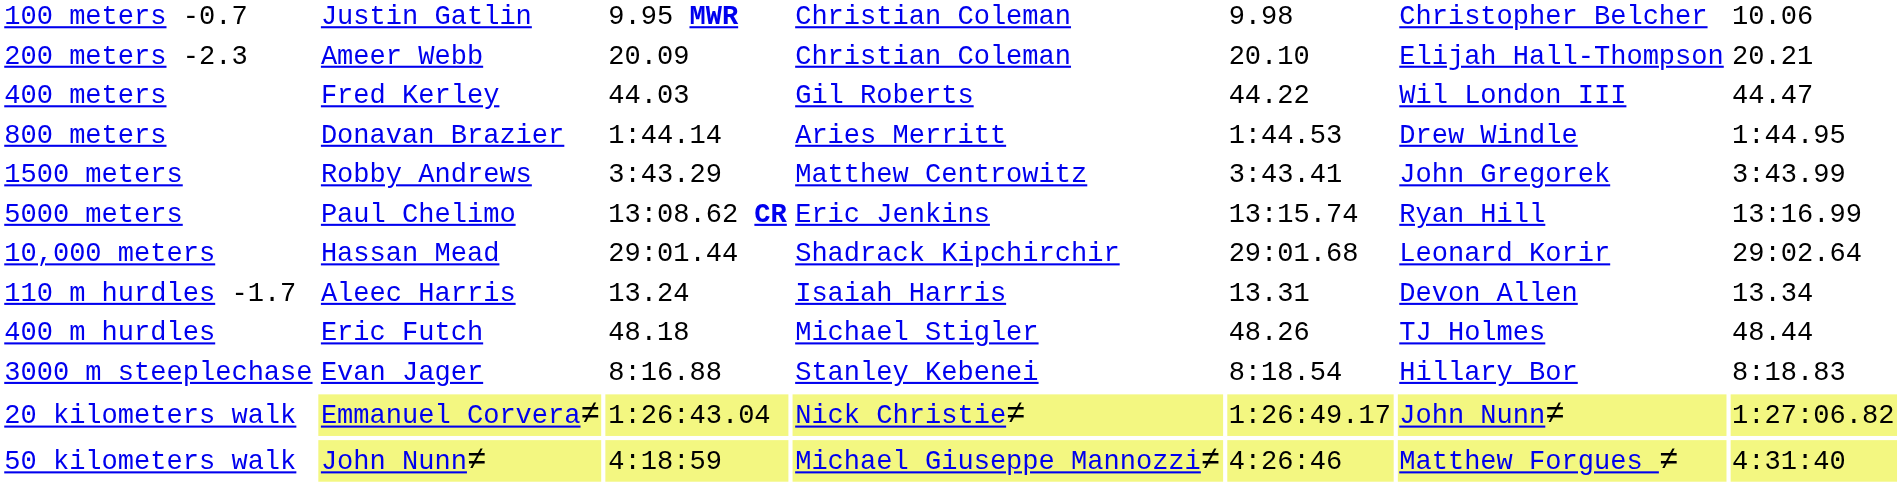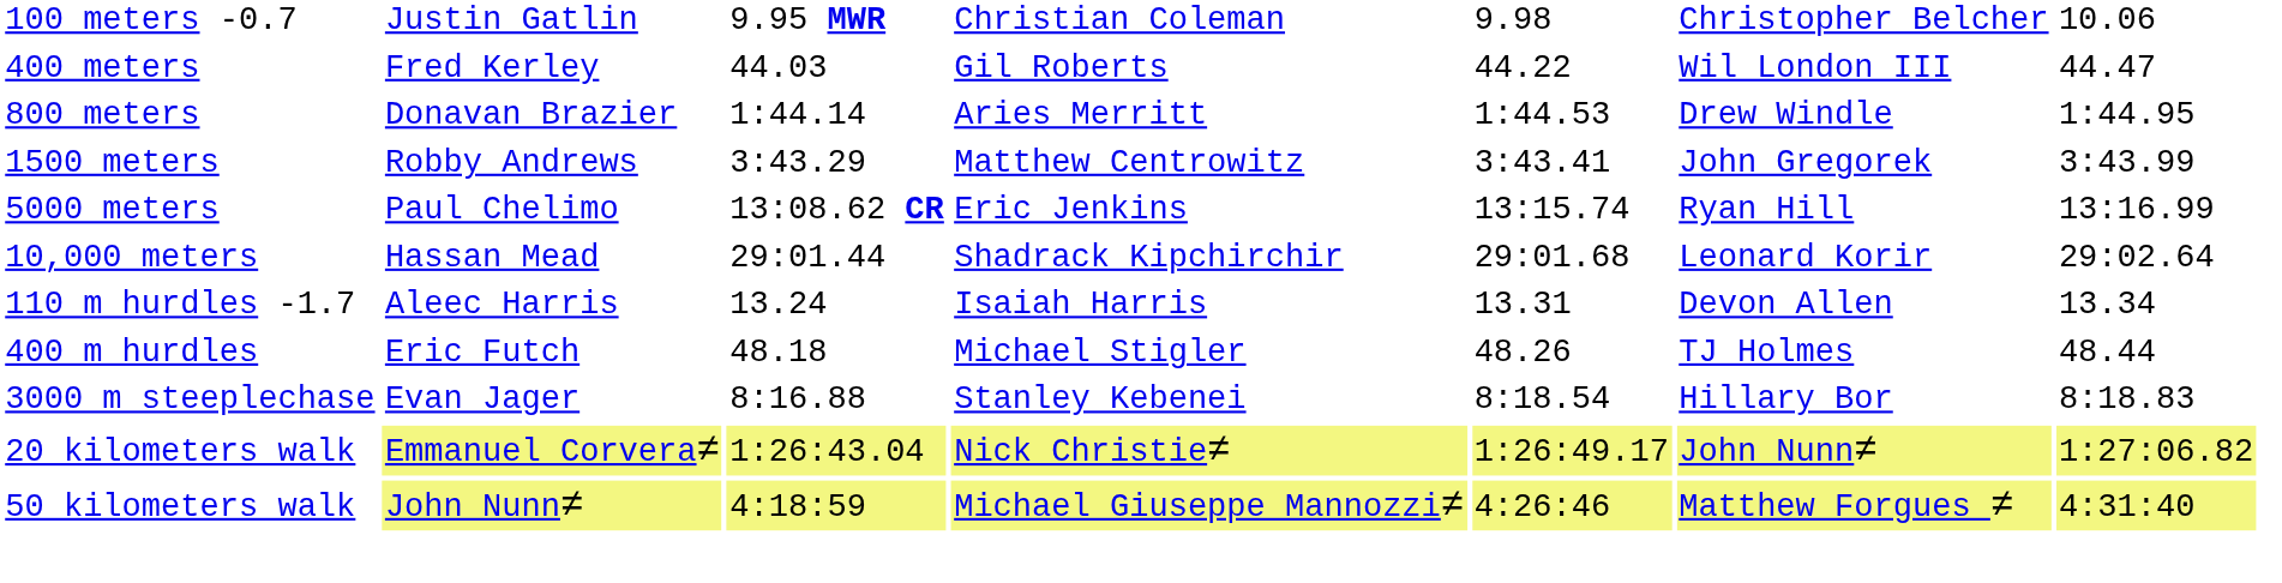 <table>
 <tr>
 <td><a href='#'>100 meters</a> -0.7</td>
 <td><a href='#'>Justin Gatlin</a></td>
 <td>9.95 <strong><a href='#'>MWR</a></strong></td>
 <td><a href='#'>Christian Coleman</a></td>
 <td>9.98</td>
 <td><a href='#'>Christopher Belcher</a></td>
 <td>10.06</td>
-</tr>
-<tr>
-<td><a href='#'>200 meters</a> -2.3</td>
-<td><a href='#'>Ameer Webb</a></td>
-<td>20.09</td>
-<td><a href='#'>Christian Coleman</a></td>
-<td>20.10</td>
-<td><a href='#'>Elijah Hall-Thompson</a></td>
-<td>20.21</td>
 </tr>
 <tr>
 <td><a href='#'>400 meters</a></td>
 <td><a href='#'>Fred Kerley</a></td>
 <td>44.03</td>
 <td><a href='#'>Gil Roberts</a></td>
 <td>44.22</td>
 <td><a href='#'>Wil London III</a></td>
 <td>44.47</td>
 </tr>
 <tr>
 <td><a href='#'>800 meters</a></td>
 <td><a href='#'>Donavan Brazier</a></td>
 <td>1:44.14</td>
 <td><a href='#'>Aries Merritt</a></td>
 <td>1:44.53</td>
 <td><a href='#'>Drew Windle</a></td>
 <td>1:44.95</td>
 </tr>
 <tr>
 <td><a href='#'>1500 meters</a></td>
 <td><a href='#'>Robby Andrews</a></td>
 <td>3:43.29</td>
 <td><a href='#'>Matthew Centrowitz</a></td>
 <td>3:43.41</td>
 <td><a href='#'>John Gregorek</a></td>
 <td>3:43.99</td>
 </tr>
 <tr>
 <td><a href='#'>5000 meters</a></td>
 <td><a href='#'>Paul Chelimo</a></td>
 <td>13:08.62 <strong><a href='#'>CR</a></strong></td>
 <td><a href='#'>Eric Jenkins</a></td>
 <td>13:15.74</td>
 <td><a href='#'>Ryan Hill</a></td>
 <td>13:16.99</td>
 </tr>
 <tr>
 <td><a href='#'>10,000 meters</a></td>
 <td><a href='#'>Hassan Mead</a></td>
 <td>29:01.44</td>
 <td><a href='#'>Shadrack Kipchirchir</a></td>
 <td>29:01.68</td>
 <td><a href='#'>Leonard Korir</a></td>
 <td>29:02.64</td>
 </tr>
 <tr>
 <td><a href='#'>110 m hurdles</a> -1.7</td>
 <td><a href='#'>Aleec Harris</a></td>
 <td>13.24</td>
 <td><a href='#'>Isaiah Harris</a></td>
 <td>13.31</td>
 <td><a href='#'>Devon Allen</a></td>
 <td>13.34</td>
 </tr>
 <tr>
 <td><a href='#'>400 m hurdles</a></td>
 <td><a href='#'>Eric Futch</a></td>
 <td>48.18</td>
 <td><a href='#'>Michael Stigler</a></td>
 <td>48.26</td>
 <td><a href='#'>TJ Holmes</a></td>
 <td>48.44</td>
 </tr>
 <tr>
 <td><a href='#'>3000 m steeplechase</a></td>
 <td><a href='#'>Evan Jager</a></td>
 <td>8:16.88</td>
 <td><a href='#'>Stanley Kebenei</a></td>
 <td>8:18.54</td>
 <td><a href='#'>Hillary Bor</a></td>
 <td>8:18.83</td>
 </tr>
 <tr>
 <td><a href='#'>20 kilometers walk</a></td>
 <td bgcolor=#F3F781><a href='#'>Emmanuel Corvera</a><big>≠</big></td>
 <td bgcolor=#F3F781>1:26:43.04</td>
 <td bgcolor=#F3F781><a href='#'>Nick Christie</a><big>≠</big></td>
 <td bgcolor=#F3F781>1:26:49.17</td>
 <td bgcolor=#F3F781><a href='#'>John Nunn</a><big>≠</big></td>
 <td bgcolor=#F3F781>1:27:06.82</td>
 </tr>
 <tr>
 <td><a href='#'>50 kilometers walk</a></td>
 <td bgcolor=#F3F781><a href='#'>John Nunn</a><big>≠</big></td>
 <td bgcolor=#F3F781>4:18:59</td>
 <td bgcolor=#F3F781><a href='#'>Michael Giuseppe Mannozzi</a><big>≠</big></td>
 <td bgcolor=#F3F781>4:26:46</td>
 <td bgcolor=#F3F781><a href='#'>Matthew Forgues </a><big>≠</big></td>
 <td bgcolor=#F3F781>4:31:40</td>
 </tr>
 </table>
